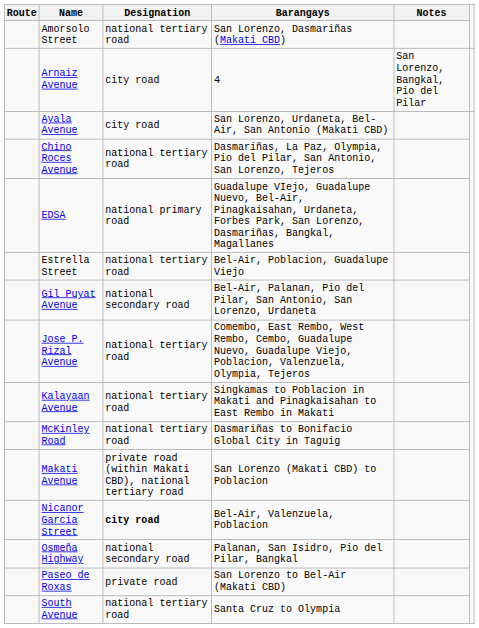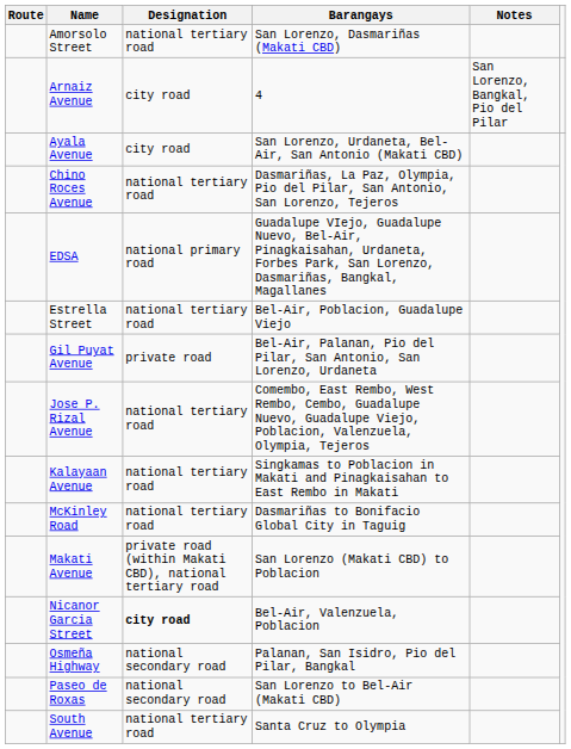 <table class="wikitable sortable collapsible" id="makati">
 <tr>
 <th>Route</th>
 <th>Name</th>
 <th>Designation</th>
 <th class="unsortable">Barangays</th>
 <th class="unsortable">Notes</th>
 </tr>
 <tr>
 <td></td>
 <td>Amorsolo Street</td>
 <td>national tertiary road</td>
 <td>San Lorenzo, Dasmariñas (<a href='#'>Makati CBD</a>)</td>
 <td></td>
 </tr>
 <tr>
 <td></td>
 <td><a href='#'>Arnaiz Avenue</a></td>
 <td>city road</td>
 <td>4</td>
 <td>San Lorenzo, Bangkal, Pio del Pilar</td>
 <td></td>
 </tr>
 <tr>
 <td></td>
 <td><a href='#'>Ayala Avenue</a></td>
 <td>city road</td>
 <td>San Lorenzo, Urdaneta, Bel-Air, San Antonio (Makati CBD)</td>
 <td></td>
 </tr>
 <tr>
 <td></td>
 <td><a href='#'>Chino Roces Avenue</a></td>
 <td>national tertiary road</td>
 <td>Dasmariñas, La Paz, Olympia, Pio del Pilar, San Antonio, San Lorenzo, Tejeros</td>
 <td></td>
 </tr>
 <tr>
 <td><br></td>
 <td><a href='#'>EDSA</a></td>
 <td>national primary road</td>
 <td>Guadalupe VIejo, Guadalupe Nuevo, Bel-Air, Pinagkaisahan, Urdaneta, Forbes Park, San Lorenzo, Dasmariñas, Bangkal, Magallanes</td>
 <td></td>
 </tr>
 <tr>
 <td></td>
 <td>Estrella Street</td>
 <td>national tertiary road</td>
 <td>Bel-Air, Poblacion, Guadalupe Viejo</td>
 <td></td>
 </tr>
 <tr>
 <td></td>
 <td><a href='#'>Gil Puyat Avenue</a></td>
-<td>national secondary road</td>
+<td>private road</td>
 <td>Bel-Air, Palanan, Pio del Pilar, San Antonio, San Lorenzo, Urdaneta</td>
 <td></td>
 </tr>
 <tr>
 <td></td>
 <td><a href='#'>Jose P. Rizal Avenue</a></td>
 <td>national tertiary road</td>
 <td>Comembo, East Rembo, West Rembo, Cembo, Guadalupe Nuevo, Guadalupe Viejo, Poblacion, Valenzuela, Olympia, Tejeros</td>
 <td></td>
 </tr>
 <tr>
 <td></td>
 <td><a href='#'>Kalayaan Avenue</a></td>
 <td>national tertiary road</td>
 <td>Singkamas to Poblacion in Makati and Pinagkaisahan to East Rembo in Makati</td>
 <td></td>
 </tr>
 <tr>
 <td></td>
 <td><a href='#'>McKinley Road</a></td>
 <td>national tertiary road</td>
 <td>Dasmariñas to Bonifacio Global City in Taguig</td>
 <td></td>
 </tr>
 <tr>
 <td></td>
 <td><a href='#'>Makati Avenue</a></td>
 <td>private road (within Makati CBD), national tertiary road</td>
 <td>San Lorenzo (Makati CBD) to Poblacion</td>
 <td></td>
 </tr>
 <tr>
 <td></td>
 <td><a href='#'>Nicanor Garcia Street</a></td>
 <td><strong>city road</strong></td>
 <td>Bel-Air, Valenzuela, Poblacion</td>
 <td></td>
 </tr>
 <tr>
 <td><br></td>
 <td><a href='#'>Osmeña Highway</a></td>
 <td>national secondary road</td>
 <td>Palanan, San Isidro, Pio del Pilar, Bangkal</td>
 <td></td>
 </tr>
 <tr>
 <td></td>
 <td><a href='#'>Paseo de Roxas</a></td>
-<td>private road</td>
+<td>national secondary road</td>
 <td>San Lorenzo to Bel-Air (Makati CBD)</td>
 <td></td>
 </tr>
 <tr>
 <td></td>
 <td><a href='#'>South Avenue</a></td>
 <td>national tertiary road</td>
 <td>Santa Cruz to Olympia</td>
 <td></td>
 </tr>
 </table>
